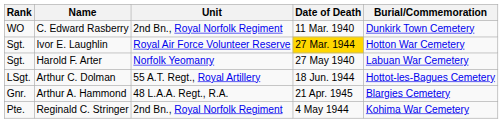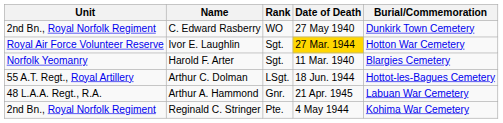 <table class="wikitable">
 <tr>
+<th>Unit</th>
+<th>Name</th>
 <th>Rank</th>
-<th>Name</th>
-<th>Unit</th>
 <th>Date of Death</th>
 <th>Burial/Commemoration</th>
 </tr>
 <tr>
+<td>2nd Bn., <a href='#'>Royal Norfolk Regiment</a></td>
+<td>C. Edward Rasberry</td>
 <td>WO</td>
-<td>C. Edward Rasberry</td>
-<td>2nd Bn., <a href='#'>Royal Norfolk Regiment</a></td>
-<td>11 Mar. 1940</td>
+<td>27 May 1940</td>
 <td><a href='#'>Dunkirk Town Cemetery</a></td>
 </tr>
 <tr>
+<td><a href='#'>Royal Air Force Volunteer Reserve</a></td>
+<td>Ivor E. Laughlin</td>
 <td>Sgt.</td>
-<td>Ivor E. Laughlin</td>
-<td><a href='#'>Royal Air Force Volunteer Reserve</a></td>
 <td style="background: gold;">27 Mar. 1944</td>
 <td><a href='#'>Hotton War Cemetery</a></td>
 </tr>
 <tr>
+<td><a href='#'>Norfolk Yeomanry</a></td>
+<td>Harold F. Arter</td>
 <td>Sgt.</td>
-<td>Harold F. Arter</td>
-<td><a href='#'>Norfolk Yeomanry</a></td>
-<td>27 May 1940</td>
-<td><a href='#'>Labuan War Cemetery</a></td>
+<td>11 Mar. 1940</td>
+<td><a href='#'>Blargies Cemetery</a></td>
 </tr>
 <tr>
+<td>55 A.T. Regt., <a href='#'>Royal Artillery</a></td>
+<td>Arthur C. Dolman</td>
 <td>LSgt.</td>
-<td>Arthur C. Dolman</td>
-<td>55 A.T. Regt., <a href='#'>Royal Artillery</a></td>
 <td>18 Jun. 1944</td>
 <td><a href='#'>Hottot-les-Bagues Cemetery</a></td>
 </tr>
 <tr>
+<td>48 L.A.A. Regt., R.A.</td>
+<td>Arthur A. Hammond</td>
 <td>Gnr.</td>
-<td>Arthur A. Hammond</td>
-<td>48 L.A.A. Regt., R.A.</td>
 <td>21 Apr. 1945</td>
-<td><a href='#'>Blargies Cemetery</a></td>
+<td><a href='#'>Labuan War Cemetery</a></td>
 </tr>
 <tr>
+<td>2nd Bn., <a href='#'>Royal Norfolk Regiment</a></td>
+<td>Reginald C. Stringer</td>
 <td>Pte.</td>
-<td>Reginald C. Stringer</td>
-<td>2nd Bn., <a href='#'>Royal Norfolk Regiment</a></td>
 <td>4 May 1944</td>
 <td><a href='#'>Kohima War Cemetery</a></td>
 </tr>
 </table>
